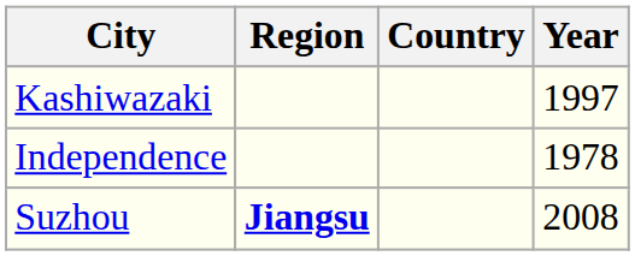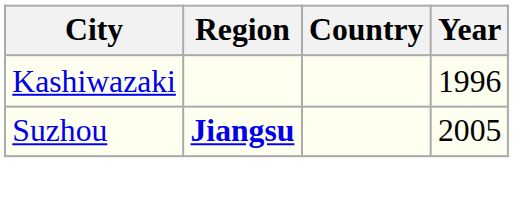 <table class="wikitable" border="1" style="font-size:100%; background:#FFFFEF; float:left;">
 <tr>
 <th>City</th>
 <th>Region</th>
 <th>Country</th>
 <th>Year</th>
 </tr>
 <tr>
 <td><a href='#'>Kashiwazaki</a></td>
 <td></td>
 <td></td>
-<td>1997</td>
-</tr>
-<tr>
-<td><a href='#'>Independence</a></td>
-<td></td>
-<td></td>
-<td>1978</td>
+<td>1996</td>
 </tr>
 <tr>
 <td><a href='#'>Suzhou</a></td>
 <td><strong> <a href='#'>Jiangsu</a></strong></td>
 <td></td>
-<td>2008</td>
+<td>2005</td>
 </tr>
 </table>
